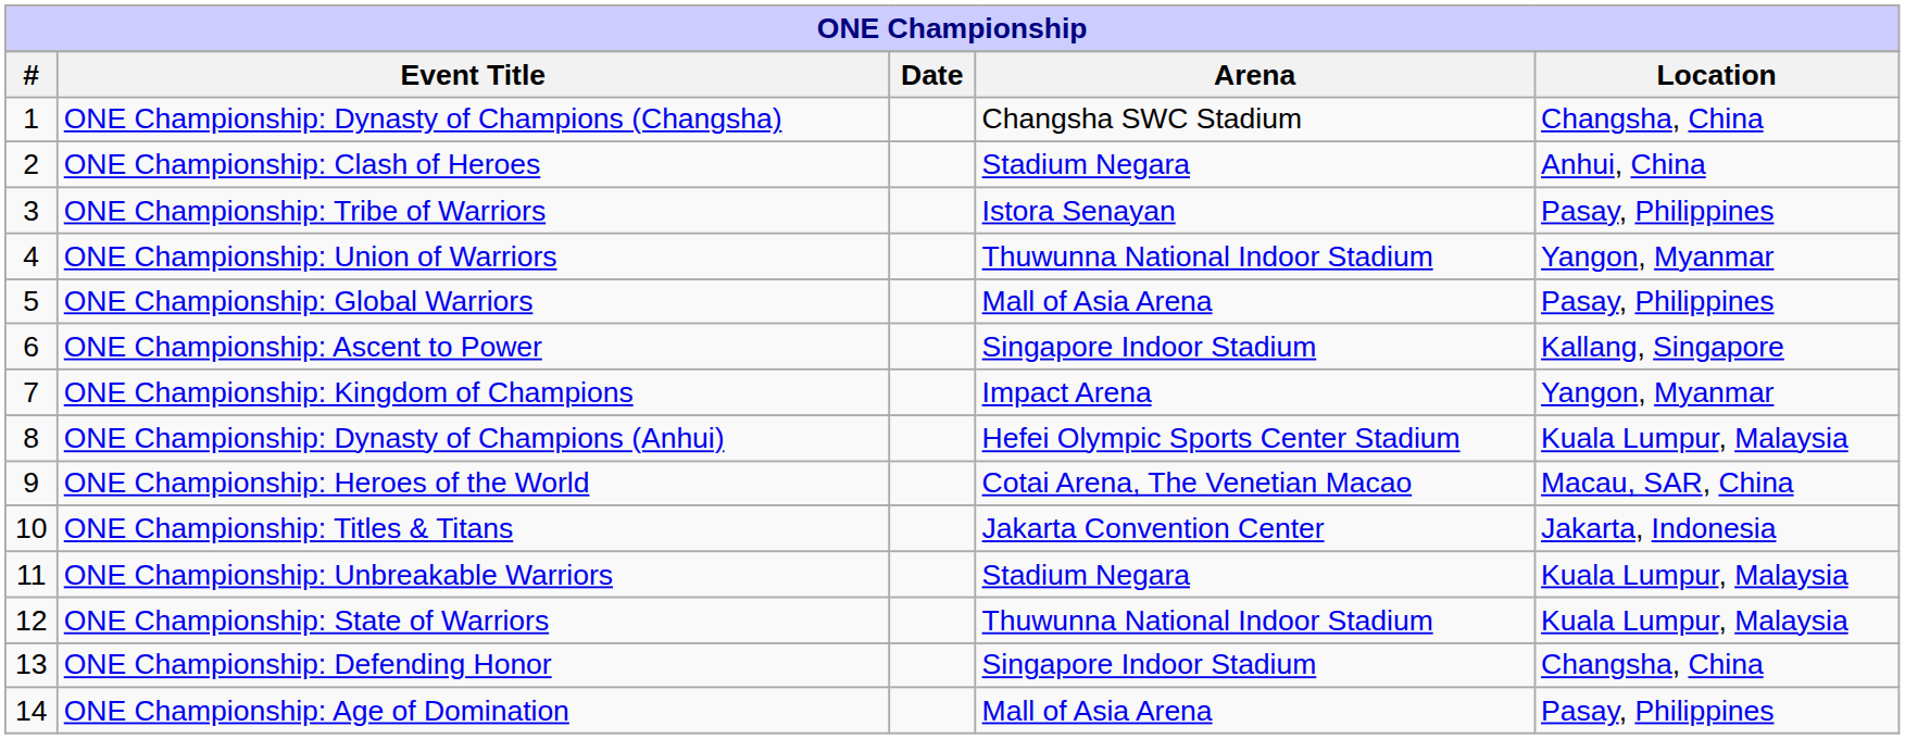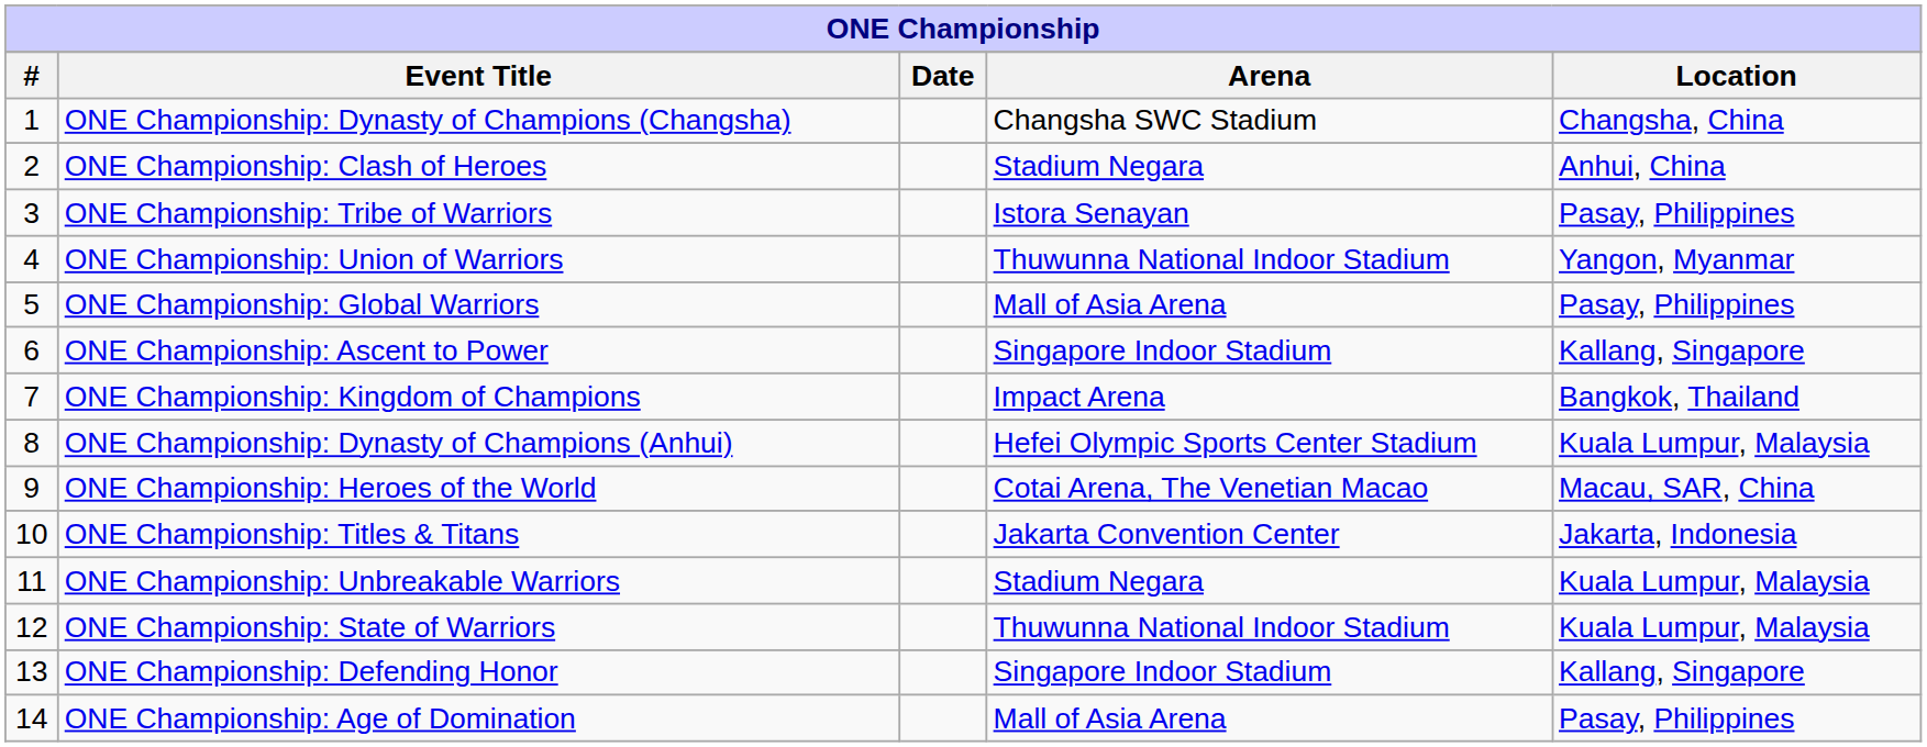 <table class="wikitable" style="width:75%; font-size:90%;">
 <tr>
 <th colspan="8" style="background-color: #ccf; color: #000080; text-align: center;"><strong>ONE Championship</strong></th>
 </tr>
 <tr>
 </tr>
 <tr>
 <th scope="col">#</th>
 <th scope="col">Event Title</th>
 <th scope="col">Date</th>
 <th scope="col">Arena</th>
 <th scope="col">Location</th>
 </tr>
 <tr>
 <td align=center>1</td>
 <td><a href='#'>ONE Championship: Dynasty of Champions (Changsha)</a></td>
 <td></td>
 <td>Changsha SWC Stadium</td>
 <td> <a href='#'>Changsha</a>, <a href='#'>China</a></td>
 </tr>
 <tr>
 <td align=center>2</td>
 <td><a href='#'>ONE Championship: Clash of Heroes</a></td>
 <td></td>
 <td><a href='#'>Stadium Negara</a></td>
 <td> <a href='#'>Anhui</a>, <a href='#'>China</a></td>
 </tr>
 <tr>
 <td align=center>3</td>
 <td><a href='#'>ONE Championship: Tribe of Warriors</a></td>
 <td></td>
 <td><a href='#'>Istora Senayan</a></td>
 <td> <a href='#'>Pasay</a>, <a href='#'>Philippines</a></td>
 </tr>
 <tr>
 <td align=center>4</td>
 <td><a href='#'>ONE Championship: Union of Warriors</a></td>
 <td></td>
 <td><a href='#'>Thuwunna National Indoor Stadium</a></td>
 <td> <a href='#'>Yangon</a>, <a href='#'>Myanmar</a></td>
 </tr>
 <tr>
 <td align=center>5</td>
 <td><a href='#'>ONE Championship: Global Warriors</a></td>
 <td></td>
 <td><a href='#'>Mall of Asia Arena</a></td>
 <td> <a href='#'>Pasay</a>, <a href='#'>Philippines</a></td>
 </tr>
 <tr>
 <td align=center>6</td>
 <td><a href='#'>ONE Championship: Ascent to Power</a></td>
 <td></td>
 <td><a href='#'>Singapore Indoor Stadium</a></td>
 <td> <a href='#'>Kallang</a>, <a href='#'>Singapore</a></td>
 </tr>
 <tr>
 <td align=center>7</td>
 <td><a href='#'>ONE Championship: Kingdom of Champions</a></td>
 <td></td>
 <td><a href='#'>Impact Arena</a></td>
-<td> <a href='#'>Yangon</a>, <a href='#'>Myanmar</a></td>
+<td> <a href='#'>Bangkok</a>, <a href='#'>Thailand</a></td>
 </tr>
 <tr>
 <td align=center>8</td>
 <td><a href='#'>ONE Championship: Dynasty of Champions (Anhui)</a></td>
 <td></td>
 <td><a href='#'>Hefei Olympic Sports Center Stadium</a></td>
 <td> <a href='#'>Kuala Lumpur</a>, <a href='#'>Malaysia</a></td>
 </tr>
 <tr>
 <td align=center>9</td>
 <td><a href='#'>ONE Championship: Heroes of the World</a></td>
 <td></td>
 <td><a href='#'>Cotai Arena, The Venetian Macao</a></td>
 <td> <a href='#'>Macau, SAR</a>, <a href='#'>China</a></td>
 </tr>
 <tr>
 <td align=center>10</td>
 <td><a href='#'>ONE Championship: Titles & Titans</a></td>
 <td></td>
 <td><a href='#'>Jakarta Convention Center</a></td>
 <td> <a href='#'>Jakarta</a>, <a href='#'>Indonesia</a></td>
 </tr>
 <tr>
 <td align=center>11</td>
 <td><a href='#'>ONE Championship: Unbreakable Warriors</a></td>
 <td></td>
 <td><a href='#'>Stadium Negara</a></td>
 <td> <a href='#'>Kuala Lumpur</a>, <a href='#'>Malaysia</a></td>
 </tr>
 <tr>
 <td align=center>12</td>
 <td><a href='#'>ONE Championship: State of Warriors</a></td>
 <td></td>
 <td><a href='#'>Thuwunna National Indoor Stadium</a></td>
 <td> <a href='#'>Kuala Lumpur</a>, <a href='#'>Malaysia</a></td>
 </tr>
 <tr>
 <td align=center>13</td>
 <td><a href='#'>ONE Championship: Defending Honor</a></td>
 <td></td>
 <td><a href='#'>Singapore Indoor Stadium</a></td>
-<td> <a href='#'>Changsha</a>, <a href='#'>China</a></td>
+<td> <a href='#'>Kallang</a>, <a href='#'>Singapore</a></td>
 </tr>
 <tr>
 <td align=center>14</td>
 <td><a href='#'>ONE Championship: Age of Domination</a></td>
 <td></td>
 <td><a href='#'>Mall of Asia Arena</a></td>
 <td> <a href='#'>Pasay</a>, <a href='#'>Philippines</a></td>
 </tr>
 </table>
